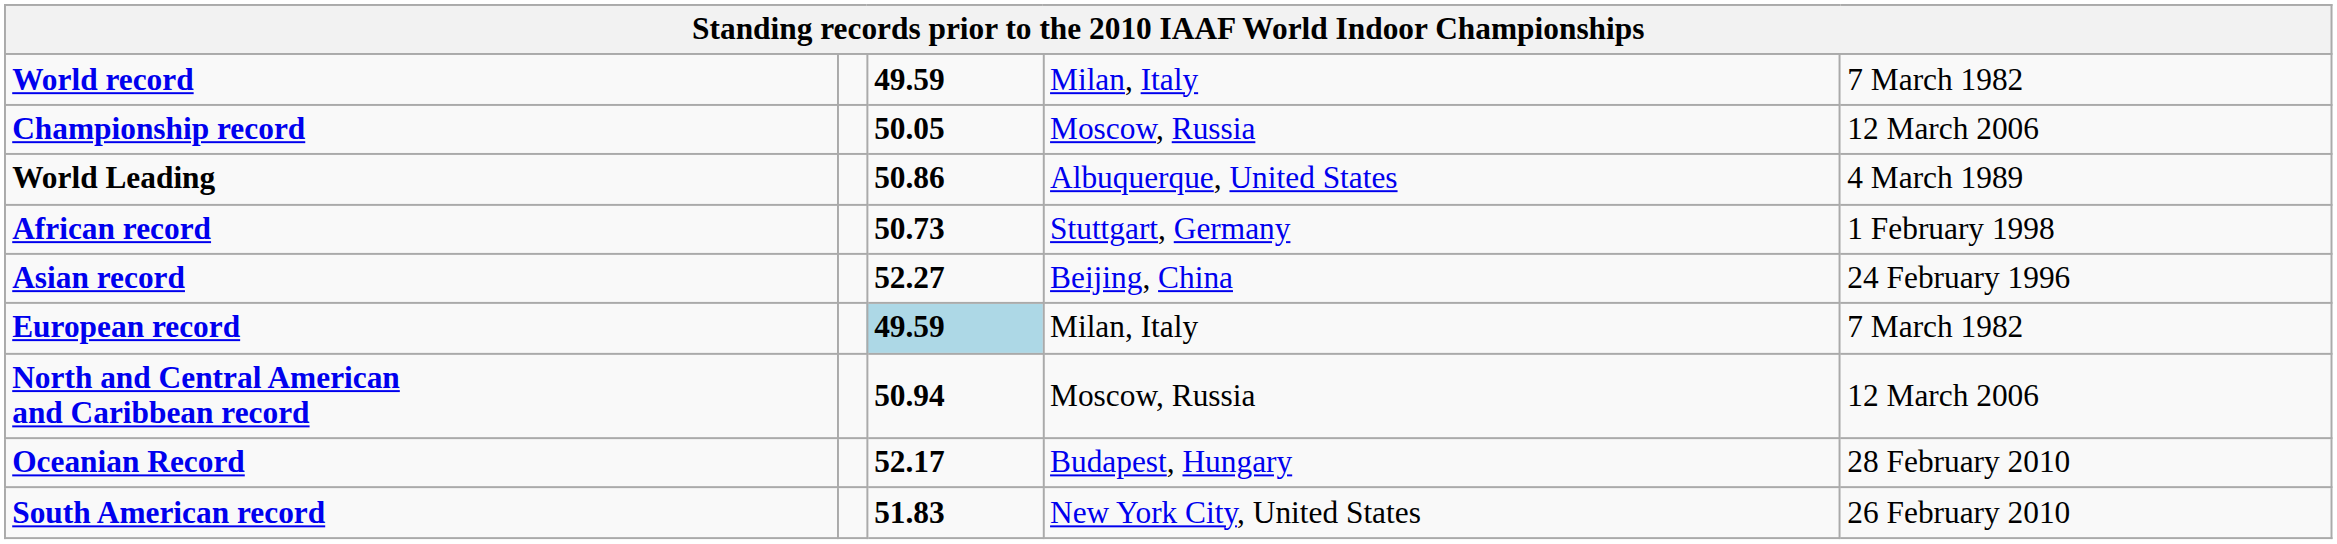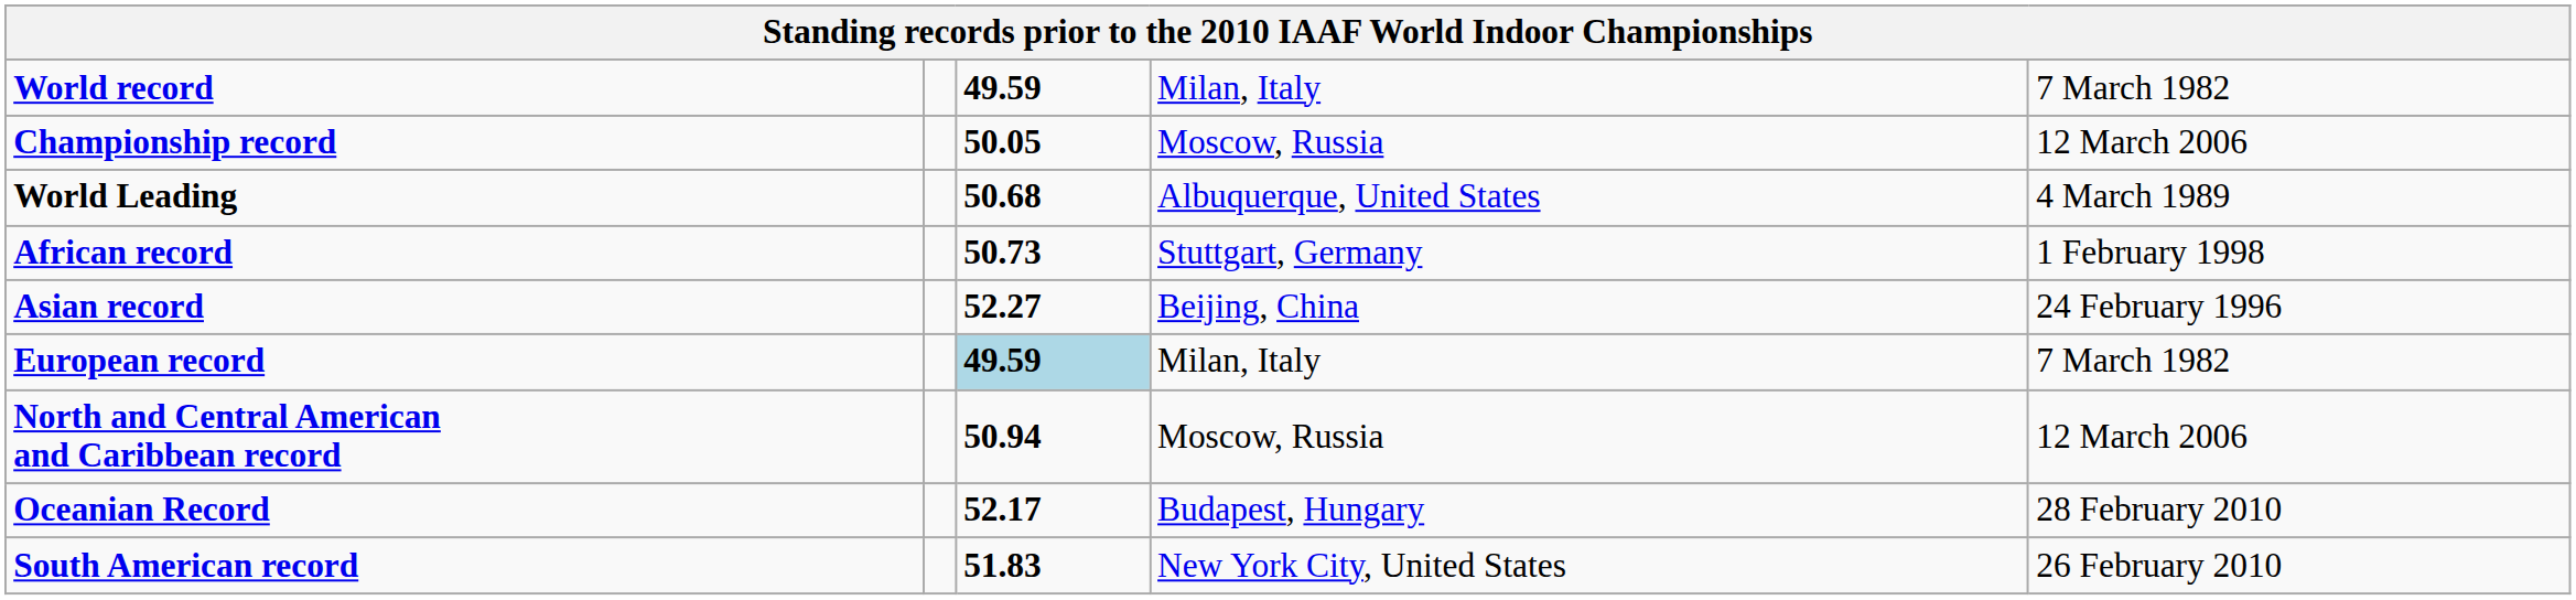 <table class="wikitable" width=75%>
 <tr>
 <th colspan="5">Standing records prior to the 2010 IAAF World Indoor Championships</th>
 </tr>
 <tr>
 <td><strong><a href='#'>World record</a></strong></td>
 <td></td>
 <td><strong>49.59</strong></td>
 <td><a href='#'>Milan</a>, <a href='#'>Italy</a></td>
 <td>7 March 1982</td>
 </tr>
 <tr>
 <td><strong><a href='#'>Championship record</a></strong></td>
 <td></td>
 <td><strong>50.05</strong></td>
 <td><a href='#'>Moscow</a>, <a href='#'>Russia</a></td>
 <td>12 March 2006</td>
 </tr>
 <tr>
 <td><strong>World Leading</strong></td>
 <td></td>
-<td><strong>50.86</strong></td>
+<td><strong>50.68</strong></td>
 <td><a href='#'>Albuquerque</a>, <a href='#'>United States</a></td>
 <td>4 March 1989</td>
 </tr>
 <tr>
 <td><strong><a href='#'>African record</a></strong></td>
 <td></td>
 <td><strong>50.73</strong></td>
 <td><a href='#'>Stuttgart</a>, <a href='#'>Germany</a></td>
 <td>1 February 1998</td>
 </tr>
 <tr>
 <td><strong><a href='#'>Asian record</a></strong></td>
 <td></td>
 <td><strong>52.27</strong></td>
 <td><a href='#'>Beijing</a>, <a href='#'>China</a></td>
 <td>24 February 1996</td>
 </tr>
 <tr>
 <td><strong><a href='#'>European record</a></strong></td>
 <td></td>
 <td style="background: lightblue;"><strong>49.59</strong></td>
 <td>Milan, Italy</td>
 <td>7 March 1982</td>
 </tr>
 <tr>
 <td><strong><a href='#'>North and Central American <br>and Caribbean record</a></strong></td>
 <td></td>
 <td><strong>50.94 </strong></td>
 <td>Moscow, Russia</td>
 <td>12 March 2006</td>
 </tr>
 <tr>
 <td><strong><a href='#'>Oceanian Record</a></strong></td>
 <td></td>
 <td><strong>52.17</strong></td>
 <td><a href='#'>Budapest</a>, <a href='#'>Hungary</a></td>
 <td>28 February 2010</td>
 </tr>
 <tr>
 <td><strong><a href='#'>South American record</a></strong></td>
 <td></td>
 <td><strong>51.83</strong></td>
 <td><a href='#'>New York City</a>, United States</td>
 <td>26 February 2010</td>
 </tr>
 </table>
